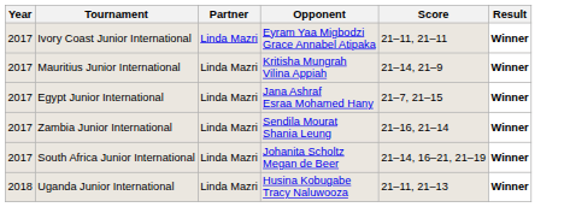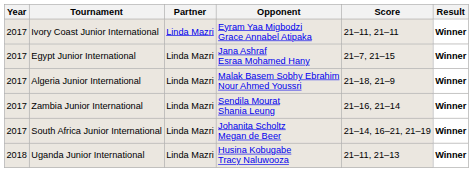 <table class="sortable wikitable" style="font-size: 90%;">
 <tr>
 <th>Year</th>
 <th>Tournament</th>
 <th>Partner</th>
 <th>Opponent</th>
 <th>Score</th>
 <th>Result</th>
 </tr>
 <tr style="background:#EBE7E0">
 <td align="center">2017</td>
 <td align="left">Ivory Coast Junior International</td>
 <td align="left"> <a href='#'>Linda Mazri</a></td>
 <td align="left"> <a href='#'>Eyram Yaa Migbodzi</a><br> <a href='#'>Grace Annabel Atipaka</a></td>
 <td align="left">21–11, 21–11</td>
 <td style="text-align:left; background:white"> <strong>Winner</strong></td>
 </tr>
 <tr style="background:#EBE7E0">
 <td align="center">2017</td>
-<td align="left">Mauritius Junior International</td>
+<td align="left">Egypt Junior International</td>
 <td align="left"> Linda Mazri</td>
-<td align="left"> <a href='#'>Kritisha Mungrah</a><br> <a href='#'>Vilina Appiah</a></td>
-<td align="left">21–14, 21–9</td>
+<td align="left"> <a href='#'>Jana Ashraf</a><br> <a href='#'>Esraa Mohamed Hany</a></td>
+<td align="left">21–7, 21–15</td>
 <td style="text-align:left; background:white"> <strong>Winner</strong></td>
 </tr>
 <tr style="background:#EBE7E0">
 <td align="center">2017</td>
-<td align="left">Egypt Junior International</td>
+<td align="left">Algeria Junior International</td>
 <td align="left"> Linda Mazri</td>
-<td align="left"> <a href='#'>Jana Ashraf</a><br> <a href='#'>Esraa Mohamed Hany</a></td>
-<td align="left">21–7, 21–15</td>
+<td align="left"> <a href='#'>Malak Basem Sobhy Ebrahim</a><br> <a href='#'>Nour Ahmed Youssri</a></td>
+<td align="left">21–18, 21–9</td>
 <td style="text-align:left; background:white"> <strong>Winner</strong></td>
 </tr>
 <tr style="background:#EBE7E0">
 <td align="center">2017</td>
 <td align="left">Zambia Junior International</td>
 <td align="left"> Linda Mazri</td>
 <td align="left"> <a href='#'>Sendila Mourat</a><br> <a href='#'>Shania Leung</a></td>
 <td align="left">21–16, 21–14</td>
 <td style="text-align:left; background:white"> <strong>Winner</strong></td>
 </tr>
 <tr style="background:#EBE7E0">
 <td align="center">2017</td>
 <td align="left">South Africa Junior International</td>
 <td align="left"> Linda Mazri</td>
 <td align="left"> <a href='#'>Johanita Scholtz</a><br> <a href='#'>Megan de Beer</a></td>
 <td align="left">21–14, 16–21, 21–19</td>
 <td style="text-align:left; background:white"> <strong>Winner</strong></td>
 </tr>
 <tr style="background:#EBE7E0">
 <td align="center">2018</td>
 <td align="left">Uganda Junior International</td>
 <td align="left"> Linda Mazri</td>
 <td align="left"> <a href='#'>Husina Kobugabe</a><br> <a href='#'>Tracy Naluwooza</a></td>
 <td align="left">21–11, 21–13</td>
 <td style="text-align:left; background:white"> <strong>Winner</strong></td>
 </tr>
 </table>
